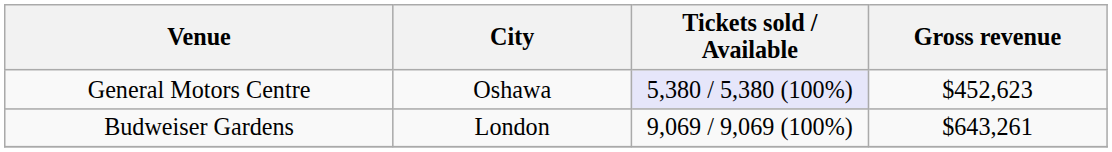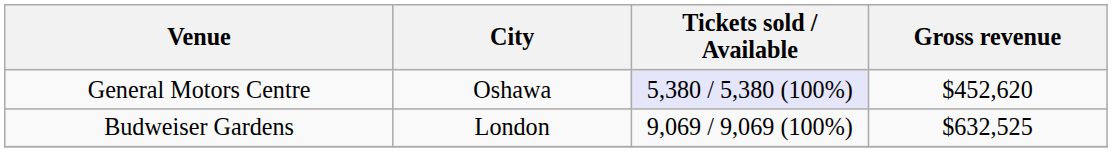 <table class="wikitable" style="text-align:center">
 <tr>
 <th style="width:250px;">Venue</th>
 <th style="width:150px;">City</th>
 <th style="width:150px;">Tickets sold / Available</th>
 <th style="width:150px;">Gross revenue</th>
 </tr>
 <tr>
 <td>General Motors Centre</td>
 <td>Oshawa</td>
 <td style="background: lavender;">5,380 / 5,380 (100%)</td>
-<td>$452,623</td>
+<td>$452,620</td>
 </tr>
 <tr>
 <td>Budweiser Gardens</td>
 <td>London</td>
 <td>9,069 / 9,069 (100%)</td>
-<td>$643,261</td>
+<td>$632,525</td>
 </tr>
 <tr>
 </tr>
 </table>
